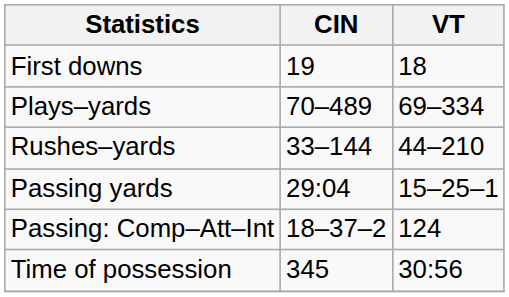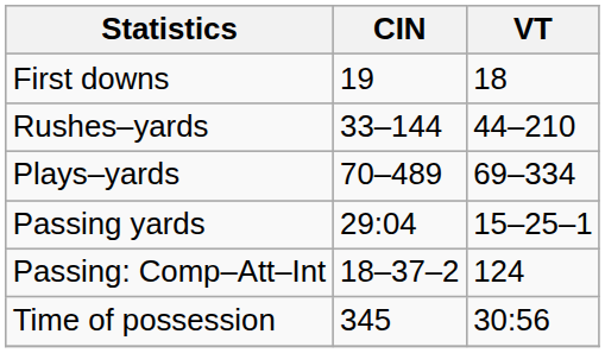 <table class="wikitable">
 <tr>
 <th>Statistics</th>
 <th>CIN</th>
 <th>VT</th>
 </tr>
 <tr>
 <td>First downs</td>
 <td>19</td>
 <td>18</td>
 </tr>
 <tr>
+<td>Rushes–yards</td>
+<td>33–144</td>
+<td>44–210</td>
+</tr>
+<tr>
 <td>Plays–yards</td>
 <td>70–489</td>
 <td>69–334</td>
-</tr>
-<tr>
-<td>Rushes–yards</td>
-<td>33–144</td>
-<td>44–210</td>
 </tr>
 <tr>
 <td>Passing yards</td>
 <td>29:04</td>
 <td>15–25–1</td>
 </tr>
 <tr>
 <td>Passing: Comp–Att–Int</td>
 <td>18–37–2</td>
 <td>124</td>
 </tr>
 <tr>
 <td>Time of possession</td>
 <td>345</td>
 <td>30:56</td>
 </tr>
 <tr>
 </tr>
 </table>
